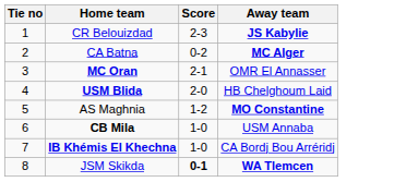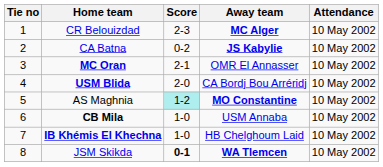 <table class="wikitable" style="text-align:center">
 <tr>
 <th>Tie no</th>
 <th>Home team</th>
 <th>Score</th>
 <th>Away team</th>
+<th>Attendance</th>
 </tr>
 <tr>
 <td>1</td>
 <td><a href='#'>CR Belouizdad</a></td>
 <td>2-3</td>
-<td><strong><a href='#'>JS Kabylie</a></strong></td>
+<td><strong><a href='#'>MC Alger</a></strong></td>
+<td>10 May 2002</td>
 </tr>
 <tr>
 <td>2</td>
 <td><a href='#'>CA Batna</a></td>
 <td>0-2</td>
-<td><strong><a href='#'>MC Alger</a></strong></td>
+<td><strong><a href='#'>JS Kabylie</a></strong></td>
+<td>10 May 2002</td>
 </tr>
 <tr>
 <td>3</td>
 <td><strong><a href='#'>MC Oran</a></strong></td>
 <td>2-1</td>
 <td><a href='#'>OMR El Annasser</a></td>
+<td>10 May 2002</td>
 </tr>
 <tr>
 <td>4</td>
 <td><strong><a href='#'>USM Blida</a></strong></td>
 <td>2-0</td>
-<td><a href='#'>HB Chelghoum Laid</a></td>
+<td><a href='#'>CA Bordj Bou Arréridj</a></td>
+<td>10 May 2002</td>
 </tr>
 <tr>
 <td>5</td>
 <td>AS Maghnia</td>
-<td>1-2</td>
+<td style="background: paleturquoise;">1-2</td>
 <td><strong><a href='#'>MO Constantine</a></strong></td>
+<td>10 May 2002</td>
 </tr>
 <tr>
 <td>6</td>
 <td><strong>CB Mila</strong></td>
 <td>1-0</td>
 <td><a href='#'>USM Annaba</a></td>
+<td>10 May 2002</td>
 </tr>
 <tr>
 <td>7</td>
 <td><strong><a href='#'>IB Khémis El Khechna</a></strong></td>
 <td>1-0</td>
-<td><a href='#'>CA Bordj Bou Arréridj</a></td>
+<td><a href='#'>HB Chelghoum Laid</a></td>
+<td>10 May 2002</td>
 </tr>
 <tr>
 <td>8</td>
 <td><a href='#'>JSM Skikda</a></td>
 <td><strong>0-1</strong></td>
 <td><strong><a href='#'>WA Tlemcen</a></strong></td>
+<td>10 May 2002</td>
 </tr>
 </table>
